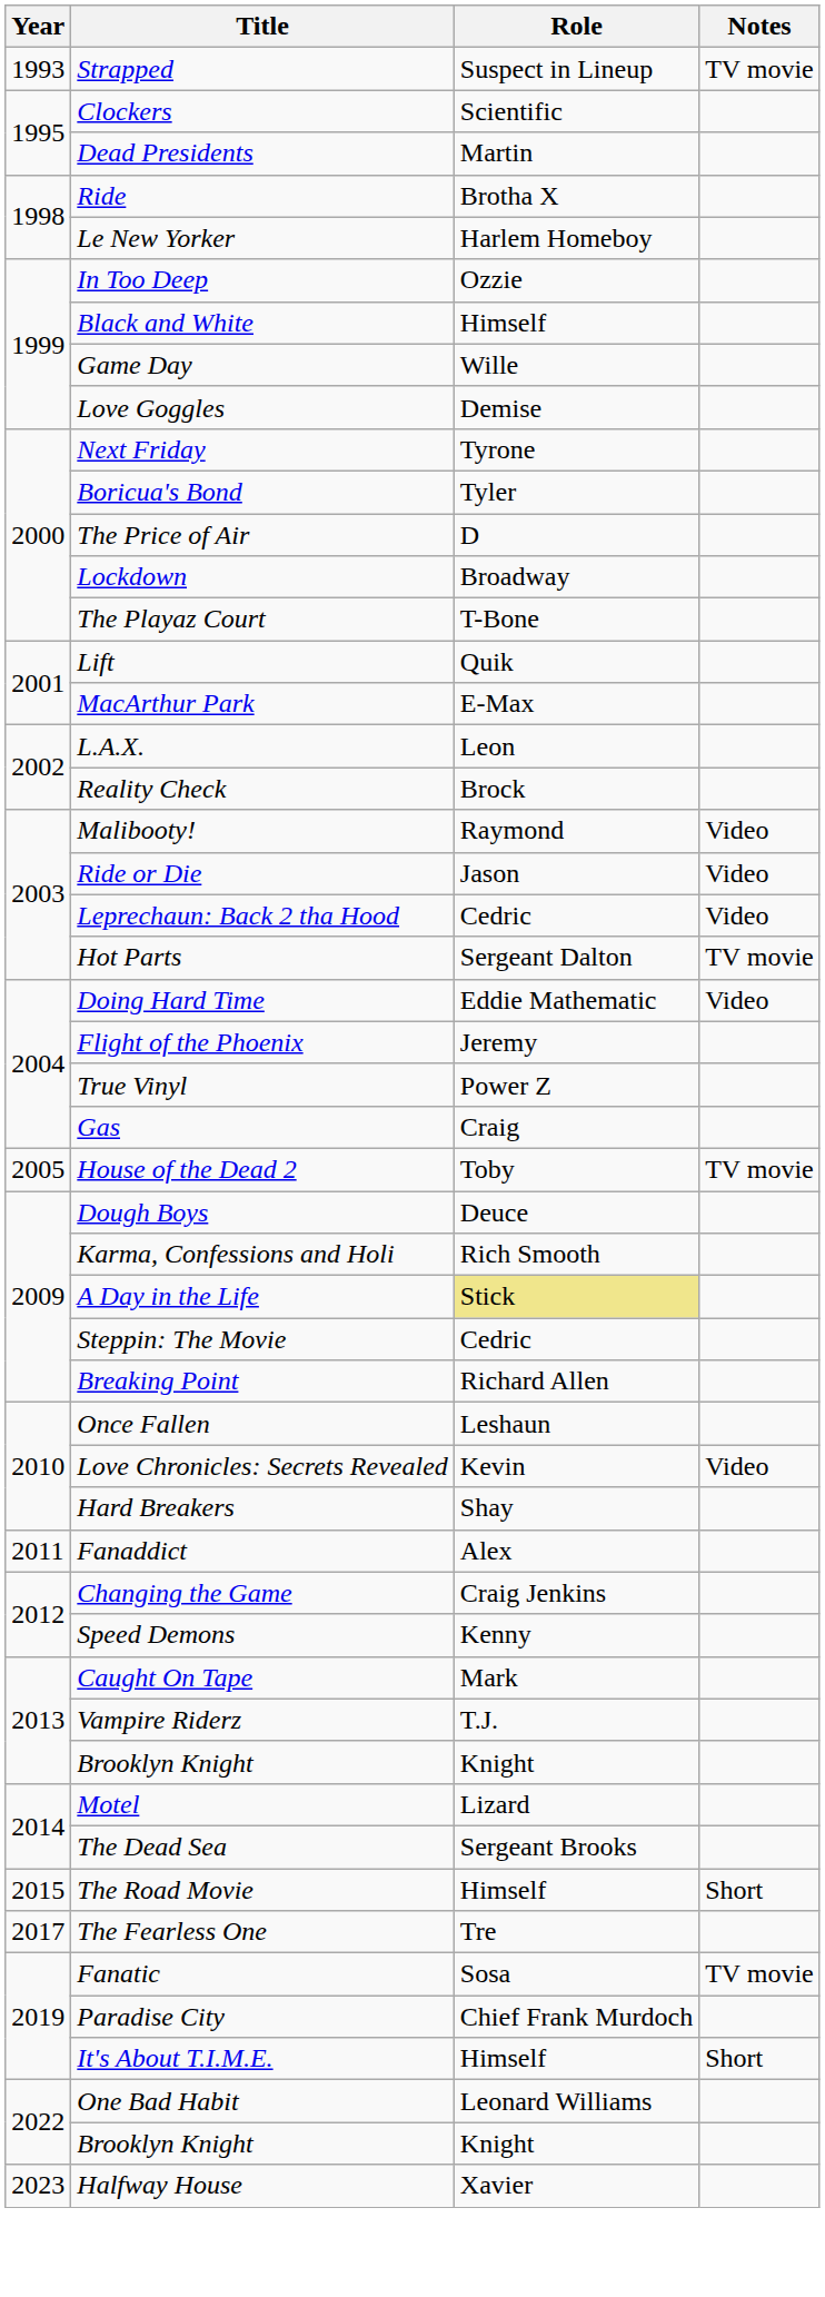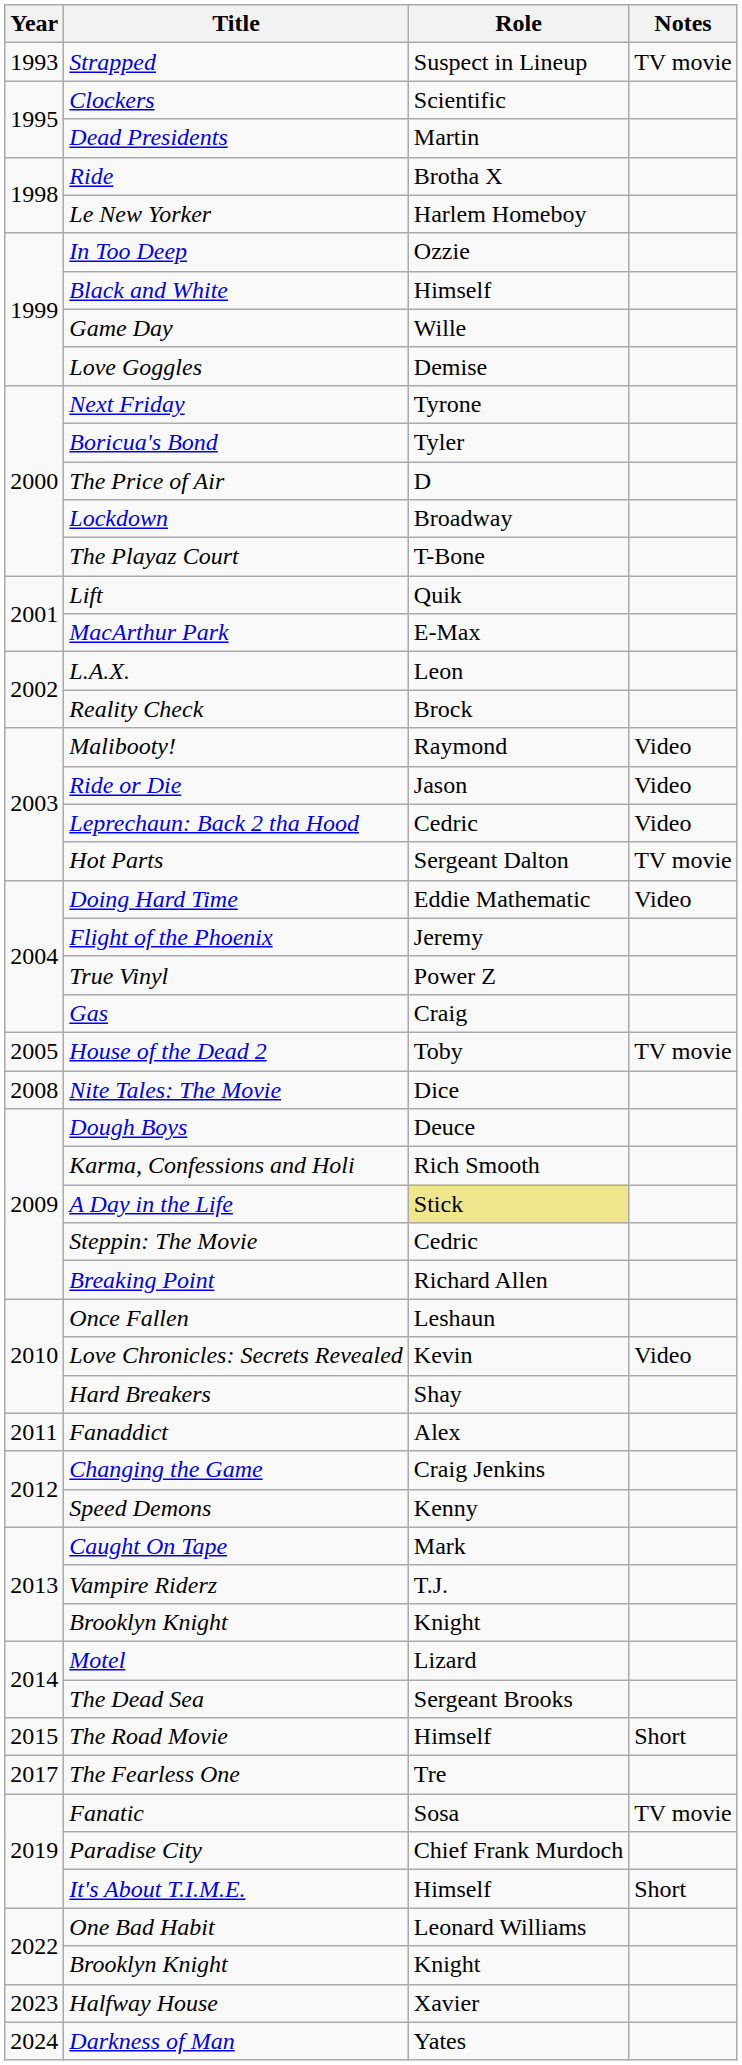 <table class="wikitable sortable">
 <tr>
 <th>Year</th>
 <th>Title</th>
 <th>Role</th>
 <th>Notes</th>
 </tr>
 <tr>
 <td>1993</td>
 <td><em><a href='#'>Strapped</a></em></td>
 <td>Suspect in Lineup</td>
 <td>TV movie</td>
 </tr>
 <tr>
 <td rowspan="2">1995</td>
 <td><em><a href='#'>Clockers</a></em></td>
 <td>Scientific</td>
 <td></td>
 </tr>
 <tr>
 <td><em><a href='#'>Dead Presidents</a></em></td>
 <td>Martin</td>
 <td></td>
 </tr>
 <tr>
 <td rowspan="2">1998</td>
 <td><em><a href='#'>Ride</a></em></td>
 <td>Brotha X</td>
 <td></td>
 </tr>
 <tr>
 <td><em>Le New Yorker</em></td>
 <td>Harlem Homeboy</td>
 <td></td>
 </tr>
 <tr>
 <td rowspan="4">1999</td>
 <td><em><a href='#'>In Too Deep</a></em></td>
 <td>Ozzie</td>
 <td></td>
 </tr>
 <tr>
 <td><em><a href='#'>Black and White</a></em></td>
 <td>Himself</td>
 <td></td>
 </tr>
 <tr>
 <td><em>Game Day</em></td>
 <td>Wille</td>
 <td></td>
 </tr>
 <tr>
 <td><em>Love Goggles</em></td>
 <td>Demise</td>
 <td></td>
 </tr>
 <tr>
 <td rowspan="5">2000</td>
 <td><em><a href='#'>Next Friday</a></em></td>
 <td>Tyrone</td>
 <td></td>
 </tr>
 <tr>
 <td><em><a href='#'>Boricua's Bond</a></em></td>
 <td>Tyler</td>
 <td></td>
 </tr>
 <tr>
 <td><em>The Price of Air</em></td>
 <td>D</td>
 <td></td>
 </tr>
 <tr>
 <td><em><a href='#'>Lockdown</a></em></td>
 <td>Broadway</td>
 <td></td>
 </tr>
 <tr>
 <td><em>The Playaz Court</em></td>
 <td>T-Bone</td>
 <td></td>
 </tr>
 <tr>
 <td rowspan="2">2001</td>
 <td><em>Lift</em></td>
 <td>Quik</td>
 <td></td>
 </tr>
 <tr>
 <td><em><a href='#'>MacArthur Park</a></em></td>
 <td>E-Max</td>
 <td></td>
 </tr>
 <tr>
 <td rowspan="2">2002</td>
 <td><em>L.A.X.</em></td>
 <td>Leon</td>
 <td></td>
 </tr>
 <tr>
 <td><em>Reality Check</em></td>
 <td>Brock</td>
 <td></td>
 </tr>
 <tr>
 <td rowspan="4">2003</td>
 <td><em>Malibooty!</em></td>
 <td>Raymond</td>
 <td>Video</td>
 </tr>
 <tr>
 <td><em><a href='#'>Ride or Die</a></em></td>
 <td>Jason</td>
 <td>Video</td>
 </tr>
 <tr>
 <td><em><a href='#'>Leprechaun: Back 2 tha Hood</a></em></td>
 <td>Cedric</td>
 <td>Video</td>
 </tr>
 <tr>
 <td><em>Hot Parts</em></td>
 <td>Sergeant Dalton</td>
 <td>TV movie</td>
 </tr>
 <tr>
 <td rowspan="4">2004</td>
 <td><em><a href='#'>Doing Hard Time</a></em></td>
 <td>Eddie Mathematic</td>
 <td>Video</td>
 </tr>
 <tr>
 <td><em><a href='#'>Flight of the Phoenix</a></em></td>
 <td>Jeremy</td>
 <td></td>
 </tr>
 <tr>
 <td><em>True Vinyl</em></td>
 <td>Power Z</td>
 <td></td>
 </tr>
 <tr>
 <td><em><a href='#'>Gas</a></em></td>
 <td>Craig</td>
 <td></td>
 </tr>
 <tr>
 <td>2005</td>
 <td><em><a href='#'>House of the Dead 2</a></em></td>
 <td>Toby</td>
 <td>TV movie</td>
 </tr>
 <tr>
+<td>2008</td>
+<td><em><a href='#'>Nite Tales: The Movie</a></em></td>
+<td>Dice</td>
+<td></td>
+</tr>
+<tr>
 <td rowspan="5">2009</td>
 <td><em><a href='#'>Dough Boys</a></em></td>
 <td>Deuce</td>
 <td></td>
 </tr>
 <tr>
 <td><em>Karma, Confessions and Holi</em></td>
 <td>Rich Smooth</td>
 <td></td>
 </tr>
 <tr>
 <td><em><a href='#'>A Day in the Life</a></em></td>
 <td style="background: khaki;">Stick</td>
 <td></td>
 </tr>
 <tr>
 <td><em>Steppin: The Movie</em></td>
 <td>Cedric</td>
 <td></td>
 </tr>
 <tr>
 <td><em><a href='#'>Breaking Point</a></em></td>
 <td>Richard Allen</td>
 <td></td>
 </tr>
 <tr>
 <td rowspan="3">2010</td>
 <td><em>Once Fallen</em></td>
 <td>Leshaun</td>
 <td></td>
 </tr>
 <tr>
 <td><em>Love Chronicles: Secrets Revealed</em></td>
 <td>Kevin</td>
 <td>Video</td>
 </tr>
 <tr>
 <td><em>Hard Breakers</em></td>
 <td>Shay</td>
 <td></td>
 </tr>
 <tr>
 <td>2011</td>
 <td><em>Fanaddict</em></td>
 <td>Alex</td>
 <td></td>
 </tr>
 <tr>
 <td rowspan="2">2012</td>
 <td><em><a href='#'>Changing the Game</a></em></td>
 <td>Craig Jenkins</td>
 <td></td>
 </tr>
 <tr>
 <td><em>Speed Demons</em></td>
 <td>Kenny</td>
 <td></td>
 </tr>
 <tr>
 <td rowspan="3">2013</td>
 <td><em><a href='#'>Caught On Tape</a></em></td>
 <td>Mark</td>
 <td></td>
 </tr>
 <tr>
 <td><em>Vampire Riderz</em></td>
 <td>T.J.</td>
 <td></td>
 </tr>
 <tr>
 <td><em>Brooklyn Knight</em></td>
 <td>Knight</td>
 <td></td>
 </tr>
 <tr>
 <td rowspan="2">2014</td>
 <td><em><a href='#'>Motel</a></em></td>
 <td>Lizard</td>
 <td></td>
 </tr>
 <tr>
 <td><em>The Dead Sea</em></td>
 <td>Sergeant Brooks</td>
 <td></td>
 </tr>
 <tr>
 <td>2015</td>
 <td><em>The Road Movie</em></td>
 <td>Himself</td>
 <td>Short</td>
 </tr>
 <tr>
 <td>2017</td>
 <td><em>The Fearless One</em></td>
 <td>Tre</td>
 <td></td>
 </tr>
 <tr>
 <td rowspan="3">2019</td>
 <td><em>Fanatic</em></td>
 <td>Sosa</td>
 <td>TV movie</td>
 </tr>
 <tr>
 <td><em>Paradise City</em></td>
 <td>Chief Frank Murdoch</td>
 <td></td>
 </tr>
 <tr>
 <td><em><a href='#'>It's About T.I.M.E.</a></em></td>
 <td>Himself</td>
 <td>Short</td>
 </tr>
 <tr>
 <td rowspan="2">2022</td>
 <td><em>One Bad Habit</em></td>
 <td>Leonard Williams</td>
 <td></td>
 </tr>
 <tr>
 <td><em>Brooklyn Knight</em></td>
 <td>Knight</td>
 <td></td>
 </tr>
 <tr>
 <td>2023</td>
 <td><em>Halfway House</em></td>
 <td>Xavier</td>
 <td></td>
 </tr>
+<tr>
+<td>2024</td>
+<td><em><a href='#'>Darkness of Man</a></em></td>
+<td>Yates</td>
+<td></td>
+</tr>
 </table>
